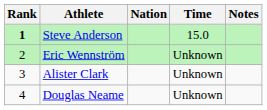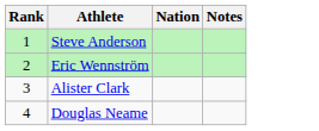 <table class="wikitable sortable" style="text-align:center">
 <tr>
 <th>Rank</th>
 <th>Athlete</th>
 <th>Nation</th>
-<th>Time</th>
 <th>Notes</th>
 </tr>
 <tr bgcolor=bbf3bb>
-<td><strong>1</strong></td>
+<td>1</td>
 <td align=left><a href='#'>Steve Anderson</a></td>
 <td align=left></td>
-<td>15.0</td>
 <td></td>
 </tr>
 <tr bgcolor=bbf3bb>
 <td>2</td>
 <td align=left><a href='#'>Eric Wennström</a></td>
 <td align=left></td>
-<td>Unknown</td>
 <td></td>
 </tr>
 <tr>
 <td>3</td>
 <td align=left><a href='#'>Alister Clark</a></td>
 <td align=left></td>
-<td>Unknown</td>
 <td></td>
 </tr>
 <tr>
 <td>4</td>
 <td align=left><a href='#'>Douglas Neame</a></td>
 <td align=left></td>
-<td>Unknown</td>
 <td></td>
 </tr>
 </table>
